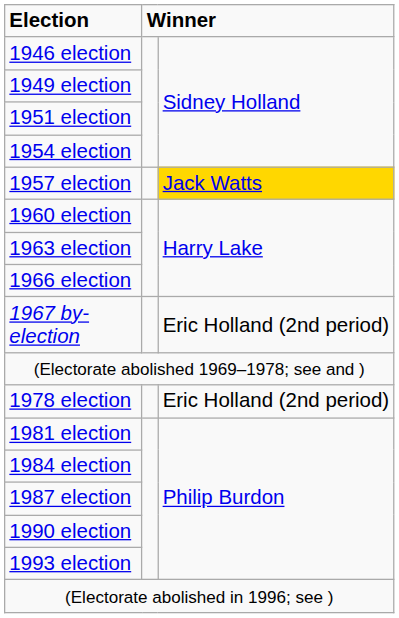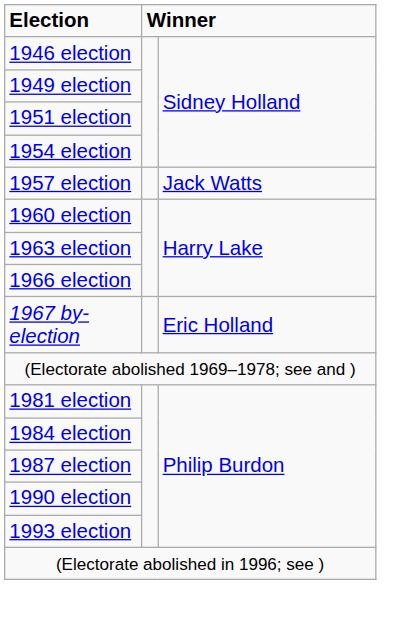 <table class="wikitable">
 <tr>
 <td width=100><strong>Election</strong></td>
 <td width=175 colspan=2><strong>Winner</strong></td>
 </tr>
 <tr>
 <td><a href='#'>1946 election</a></td>
 <td width=5 rowspan=4 bgcolor=></td>
 <td rowspan=4><a href='#'>Sidney Holland</a></td>
 </tr>
 <tr>
 <td><a href='#'>1949 election</a></td>
 </tr>
 <tr>
 <td><a href='#'>1951 election</a></td>
 </tr>
 <tr>
 <td><a href='#'>1954 election</a></td>
 </tr>
 <tr>
 <td><a href='#'>1957 election</a></td>
 <td rowspan=1 bgcolor=></td>
-<td rowspan=1 style="background: gold;"><a href='#'>Jack Watts</a></td>
+<td rowspan=1><a href='#'>Jack Watts</a></td>
 </tr>
 <tr>
 <td><a href='#'>1960 election</a></td>
 <td rowspan=3 bgcolor=></td>
 <td rowspan=3><a href='#'>Harry Lake</a></td>
 </tr>
 <tr>
 <td><a href='#'>1963 election</a></td>
 </tr>
 <tr>
 <td><a href='#'>1966 election</a></td>
 </tr>
 <tr>
 <td><span><em><a href='#'>1967 by-election</a></em></span></td>
 <td bgcolor=></td>
-<td>Eric Holland (2nd period)</td>
+<td><a href='#'>Eric Holland</a></td>
 </tr>
 <tr>
 <td colspan=3 align=center><small>(Electorate abolished 1969–1978; see  and )</small></td>
-</tr>
-<tr>
-<td><a href='#'>1978 election</a></td>
-<td bgcolor=></td>
-<td>Eric Holland (2nd period)</td>
 </tr>
 <tr>
 <td><a href='#'>1981 election</a></td>
 <td rowspan=5 bgcolor=></td>
 <td rowspan=5><a href='#'>Philip Burdon</a></td>
 </tr>
 <tr>
 <td><a href='#'>1984 election</a></td>
 </tr>
 <tr>
 <td><a href='#'>1987 election</a></td>
 </tr>
 <tr>
 <td><a href='#'>1990 election</a></td>
 </tr>
 <tr>
 <td><a href='#'>1993 election</a></td>
 </tr>
 <tr>
 <td colspan=3 align=center><small>(Electorate abolished in 1996; see )</small></td>
 </tr>
 </table>
